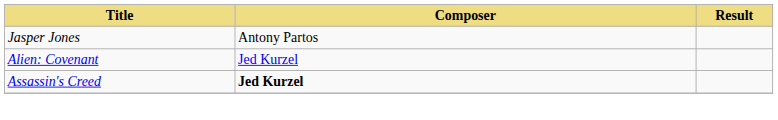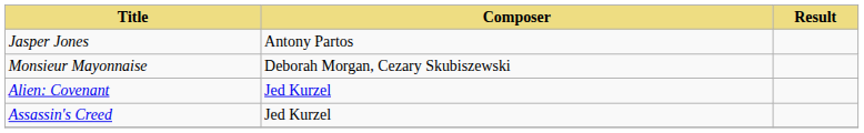 <table class="wikitable" width=100%>
 <tr>
 <th style="width:30%;background:#EEDD82;">Title</th>
 <th style="width:60%;background:#EEDD82;">Composer</th>
 <th style="width:10%;background:#EEDD82;">Result<br></th>
 </tr>
 <tr>
 <td><em>Jasper Jones</em></td>
 <td>Antony Partos</td>
 <td></td>
 </tr>
 <tr>
+<td><em>Monsieur Mayonnaise</em></td>
+<td>Deborah Morgan, Cezary Skubiszewski</td>
+<td></td>
+</tr>
+<tr>
 <td><em><a href='#'>Alien: Covenant</a></em></td>
 <td><a href='#'>Jed Kurzel</a></td>
 <td></td>
 </tr>
 <tr>
 <td><em><a href='#'>Assassin's Creed</a></em></td>
-<td><strong>Jed Kurzel</strong></td>
+<td>Jed Kurzel</td>
 <td></td>
 </tr>
 <tr>
 </tr>
 </table>
